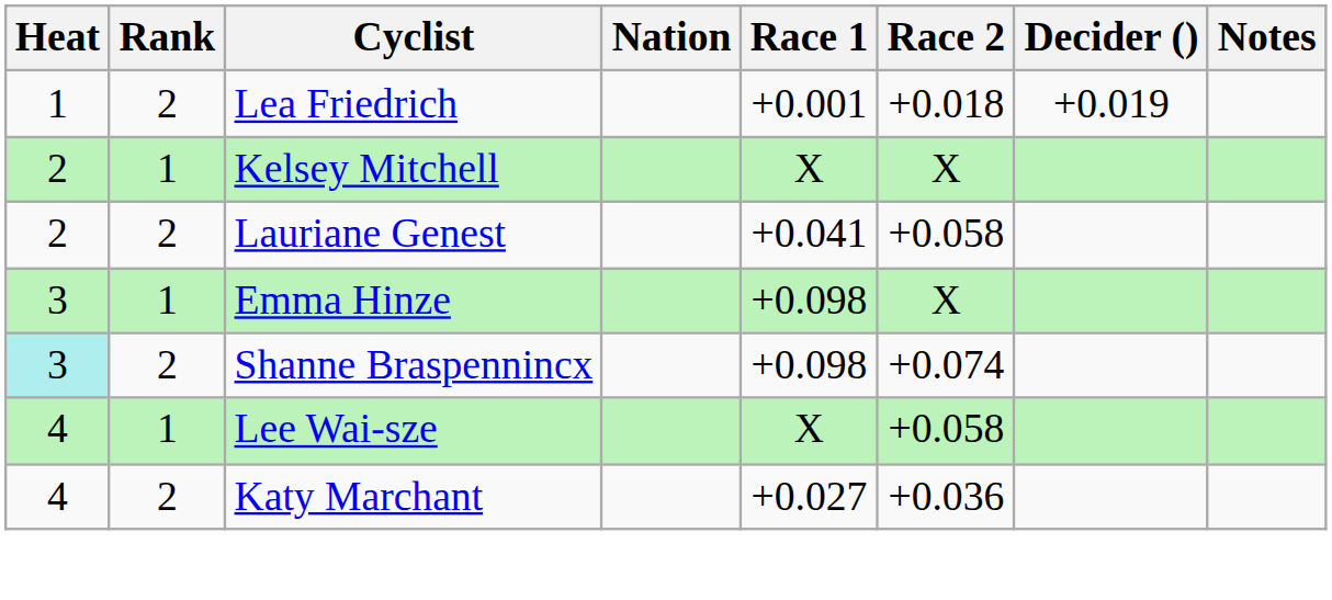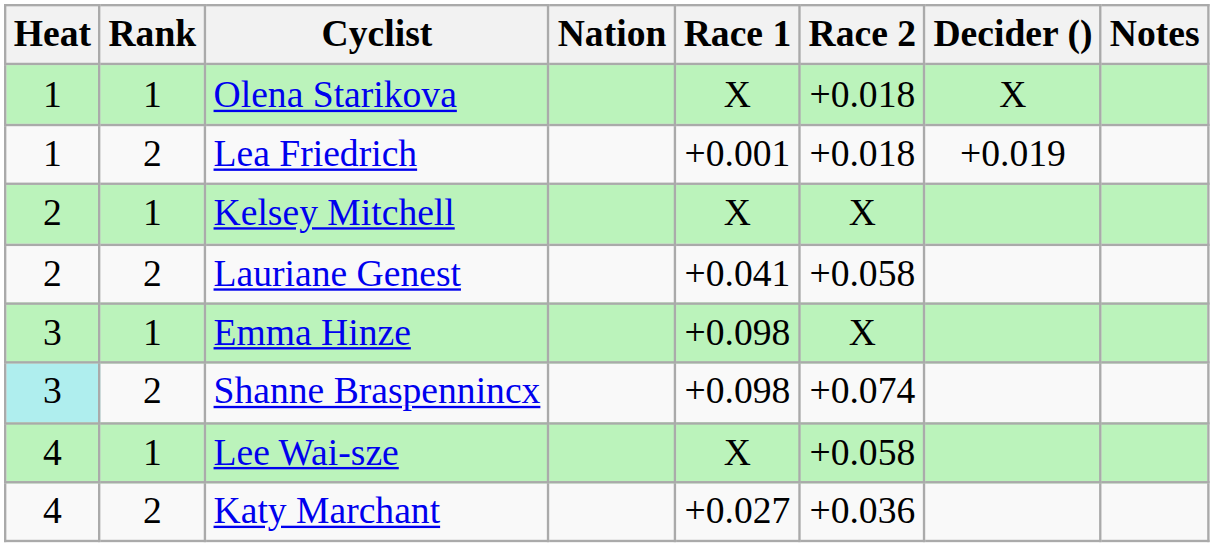 <table class="wikitable sortable" style="text-align:center">
 <tr>
 <th>Heat</th>
 <th>Rank</th>
 <th>Cyclist</th>
 <th>Nation</th>
 <th>Race 1</th>
 <th>Race 2</th>
 <th>Decider ()</th>
 <th>Notes</th>
+</tr>
+<tr bgcolor=#bbf3bb>
+<td>1</td>
+<td>1</td>
+<td align=left><a href='#'>Olena Starikova</a></td>
+<td align=left></td>
+<td>X</td>
+<td>+0.018</td>
+<td>X</td>
+<td></td>
 </tr>
 <tr>
 <td>1</td>
 <td>2</td>
 <td align=left><a href='#'>Lea Friedrich</a></td>
 <td align=left></td>
 <td>+0.001</td>
 <td>+0.018</td>
 <td>+0.019</td>
 <td></td>
 </tr>
 <tr bgcolor=#bbf3bb>
 <td>2</td>
 <td>1</td>
 <td align=left><a href='#'>Kelsey Mitchell</a></td>
 <td align=left></td>
 <td>X</td>
 <td>X</td>
 <td></td>
 <td></td>
 </tr>
 <tr>
 <td>2</td>
 <td>2</td>
 <td align=left><a href='#'>Lauriane Genest</a></td>
 <td align=left></td>
 <td>+0.041</td>
 <td>+0.058</td>
 <td></td>
 <td></td>
 </tr>
 <tr bgcolor=#bbf3bb>
 <td>3</td>
 <td>1</td>
 <td align=left><a href='#'>Emma Hinze</a></td>
 <td align=left></td>
 <td>+0.098</td>
 <td>X</td>
 <td></td>
 <td></td>
 </tr>
 <tr>
 <td style="background: paleturquoise;">3</td>
 <td>2</td>
 <td align=left><a href='#'>Shanne Braspennincx</a></td>
 <td align=left></td>
 <td>+0.098</td>
 <td>+0.074</td>
 <td></td>
 <td></td>
 </tr>
 <tr bgcolor=#bbf3bb>
 <td>4</td>
 <td>1</td>
 <td align=left><a href='#'>Lee Wai-sze</a></td>
 <td align=left></td>
 <td>X</td>
 <td>+0.058</td>
 <td></td>
 <td></td>
 </tr>
 <tr>
 <td>4</td>
 <td>2</td>
 <td align=left><a href='#'>Katy Marchant</a></td>
 <td align=left></td>
 <td>+0.027</td>
 <td>+0.036</td>
 <td></td>
 <td></td>
 </tr>
 </table>
